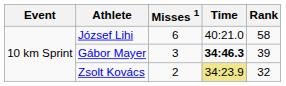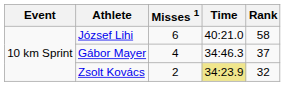 <table class="wikitable" style="font-size:90%">
 <tr>
 <th>Event</th>
 <th>Athlete</th>
 <th>Misses <sup>1</sup></th>
 <th>Time</th>
 <th>Rank</th>
 </tr>
 <tr>
 <td rowspan="3">10 km Sprint</td>
 <td><a href='#'>József Lihi</a></td>
 <td align="center">6</td>
 <td align="center">40:21.0</td>
 <td align="center">58</td>
 </tr>
 <tr>
 <td><a href='#'>Gábor Mayer</a></td>
-<td align="center">3</td>
-<td align="center"><strong>34:46.3</strong></td>
-<td align="center">39</td>
+<td align="center">4</td>
+<td align="center">34:46.3</td>
+<td align="center">37</td>
 </tr>
 <tr>
 <td><a href='#'>Zsolt Kovács</a></td>
 <td align="center">2</td>
 <td align="center" style="background: khaki;">34:23.9</td>
 <td align="center">32</td>
 </tr>
 </table>
